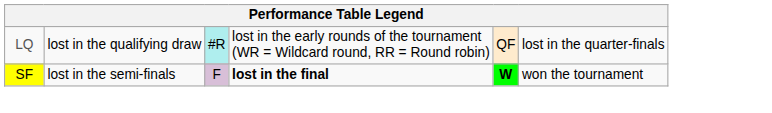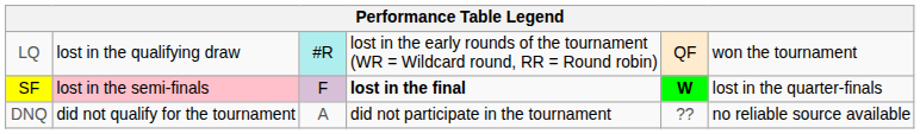 <table class="wikitable" style="font-size:78%;">
 <tr>
 <th colspan="6">Performance Table Legend</th>
 </tr>
 <tr>
 <td align="center" style="color:#555555;" width="30">LQ</td>
 <td>lost in the qualifying draw</td>
 <td align="center" style="background:#afeeee;">#R</td>
 <td>lost in the early rounds of the tournament<br>(WR = Wildcard round, RR = Round robin)</td>
 <td align="center" style="background:#ffebcd;">QF</td>
+<td>won the tournament</td>
+</tr>
+<tr>
+<td align="center" style="background:yellow;">SF</td>
+<td style="background: pink;">lost in the semi-finals</td>
+<td align="center" style="background:#D8BFD8;">F</td>
+<td><strong>lost in the final</strong></td>
+<td align="center" style="background:#00ff00;"><strong>W</strong></td>
 <td>lost in the quarter-finals</td>
 </tr>
 <tr>
-<td align="center" style="background:yellow;">SF</td>
-<td>lost in the semi-finals</td>
-<td align="center" style="background:#D8BFD8;">F</td>
-<td><strong>lost in the final</strong></td>
-<td align="center" style="background:#00ff00;"><strong>W</strong></td>
-<td>won the tournament</td>
+<td align="center" style="color:#555555;" width="30">DNQ</td>
+<td>did not qualify for the tournament</td>
+<td align="center" style="color:#555555;" width="30">A</td>
+<td>did not participate in the tournament</td>
+<td align="center" style="color:#555555;" width="30">??</td>
+<td>no reliable source available</td>
 </tr>
 </table>
